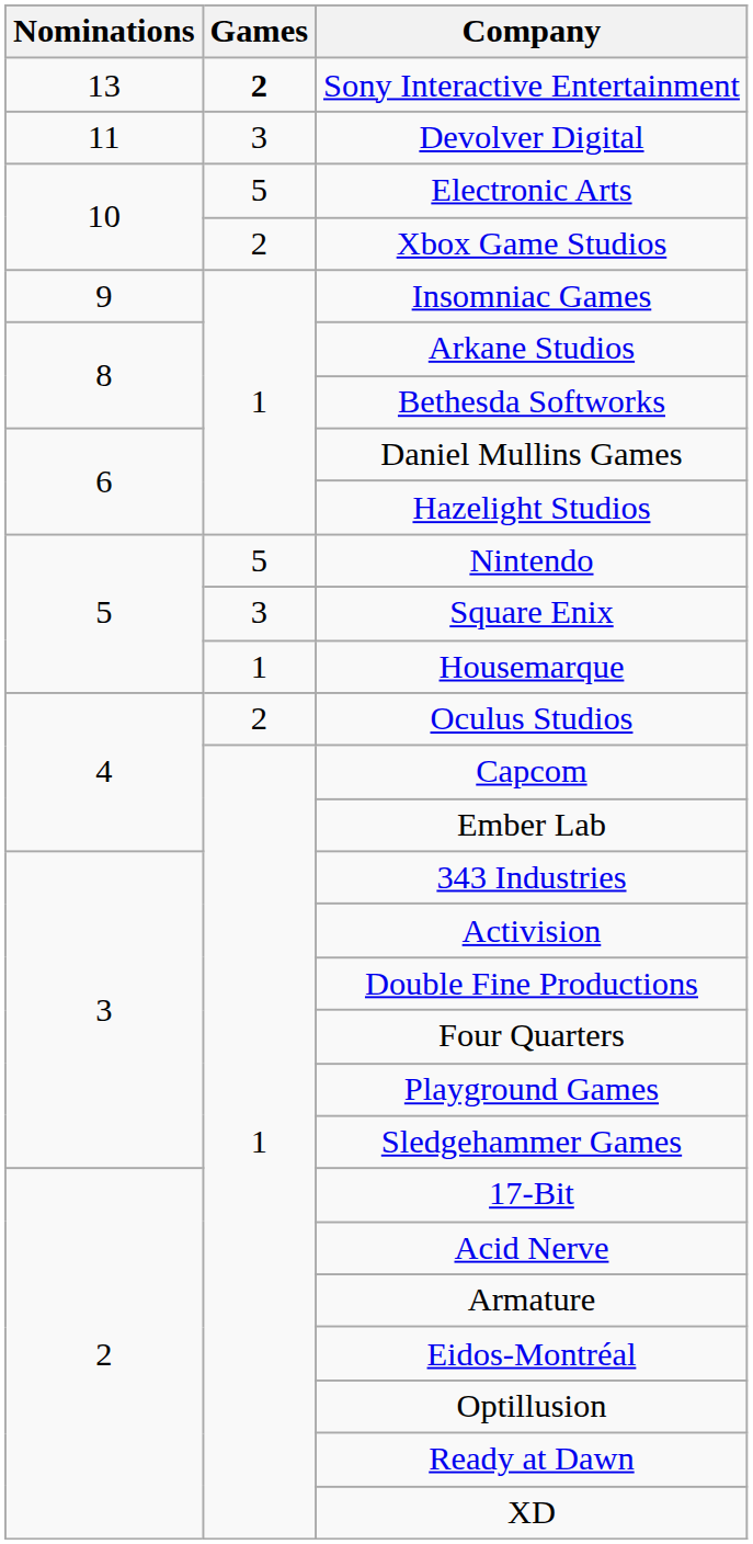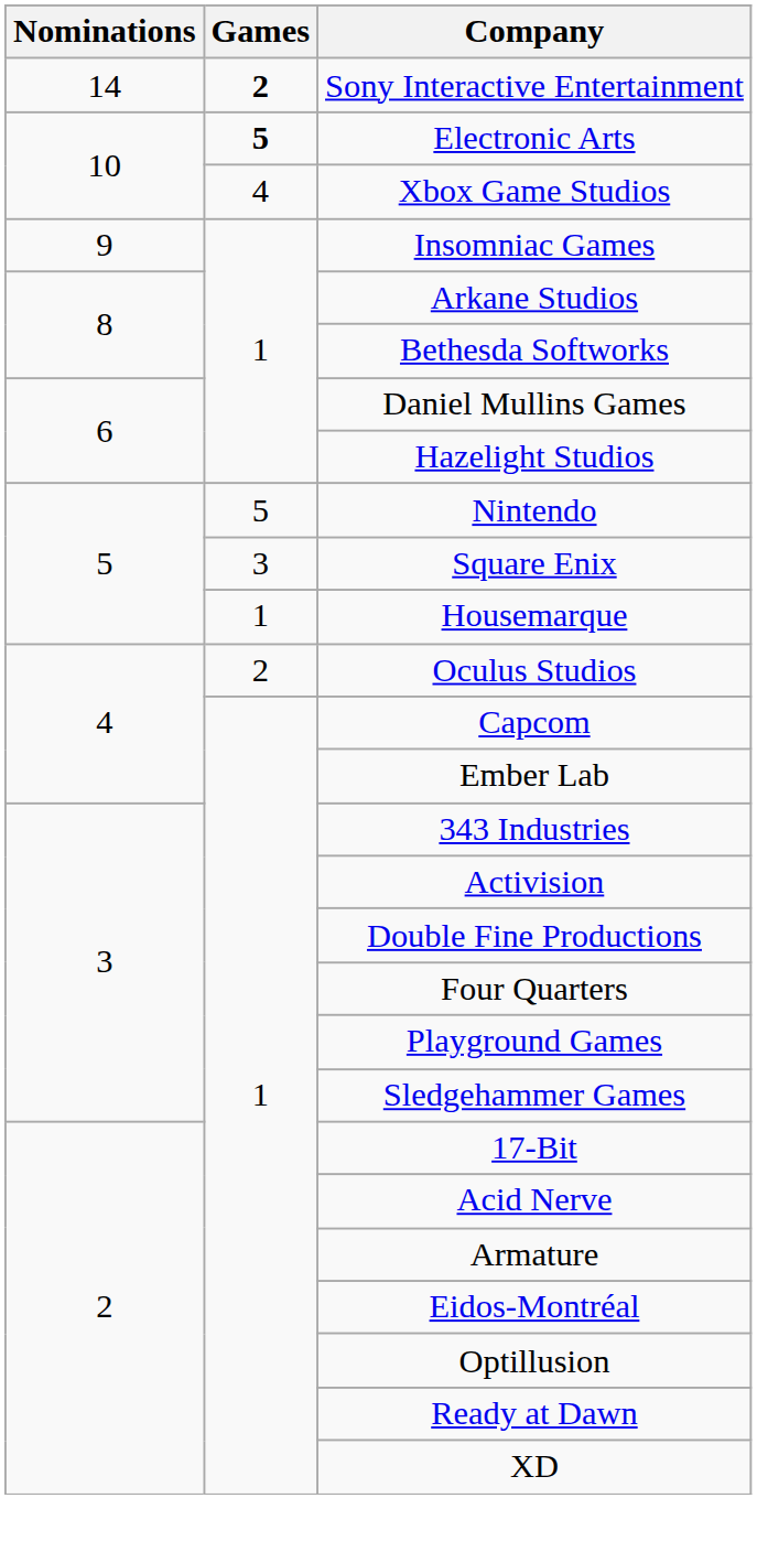 <table class="wikitable floatright" rowspan="2" style="text-align:center;" background: #f6e39c;>
 <tr>
 <th scope="col">Nominations</th>
 <th scope="col">Games</th>
 <th scope="col">Company</th>
 </tr>
 <tr>
-<td>13</td>
+<td>14</td>
 <td><strong>2</strong></td>
 <td><a href='#'>Sony Interactive Entertainment</a></td>
 </tr>
 <tr>
-<td>11</td>
-<td>3</td>
-<td><a href='#'>Devolver Digital</a></td>
-</tr>
-<tr>
 <td rowspan=2>10</td>
-<td>5</td>
+<td><strong>5</strong></td>
 <td><a href='#'>Electronic Arts</a></td>
 </tr>
 <tr>
-<td>2</td>
+<td>4</td>
 <td><a href='#'>Xbox Game Studios</a></td>
 </tr>
 <tr>
 <td>9</td>
 <td rowspan=5>1</td>
 <td><a href='#'>Insomniac Games</a></td>
 </tr>
 <tr>
 <td rowspan=2>8</td>
 <td><a href='#'>Arkane Studios</a></td>
 </tr>
 <tr>
 <td><a href='#'>Bethesda Softworks</a></td>
 </tr>
 <tr>
 <td rowspan=2>6</td>
 <td>Daniel Mullins Games</td>
 </tr>
 <tr>
 <td><a href='#'>Hazelight Studios</a></td>
 </tr>
 <tr>
 <td rowspan=3>5</td>
 <td>5</td>
 <td><a href='#'>Nintendo</a></td>
 </tr>
 <tr>
 <td>3</td>
 <td><a href='#'>Square Enix</a></td>
 </tr>
 <tr>
 <td>1</td>
 <td><a href='#'>Housemarque</a></td>
 </tr>
 <tr>
 <td rowspan=3>4</td>
 <td>2</td>
 <td><a href='#'>Oculus Studios</a></td>
 </tr>
 <tr>
 <td rowspan=15>1</td>
 <td><a href='#'>Capcom</a></td>
 </tr>
 <tr>
 <td>Ember Lab</td>
 </tr>
 <tr>
 <td rowspan=6>3</td>
 <td><a href='#'>343 Industries</a></td>
 </tr>
 <tr>
 <td><a href='#'>Activision</a></td>
 </tr>
 <tr>
 <td><a href='#'>Double Fine Productions</a></td>
 </tr>
 <tr>
 <td>Four Quarters</td>
 </tr>
 <tr>
 <td><a href='#'>Playground Games</a></td>
 </tr>
 <tr>
 <td><a href='#'>Sledgehammer Games</a></td>
 </tr>
 <tr>
 <td rowspan=7>2</td>
 <td><a href='#'>17-Bit</a></td>
 </tr>
 <tr>
 <td><a href='#'>Acid Nerve</a></td>
 </tr>
 <tr>
 <td>Armature</td>
 </tr>
 <tr>
 <td><a href='#'>Eidos-Montréal</a></td>
 </tr>
 <tr>
 <td>Optillusion</td>
 </tr>
 <tr>
 <td><a href='#'>Ready at Dawn</a></td>
 </tr>
 <tr>
 <td>XD</td>
 </tr>
 </table>
